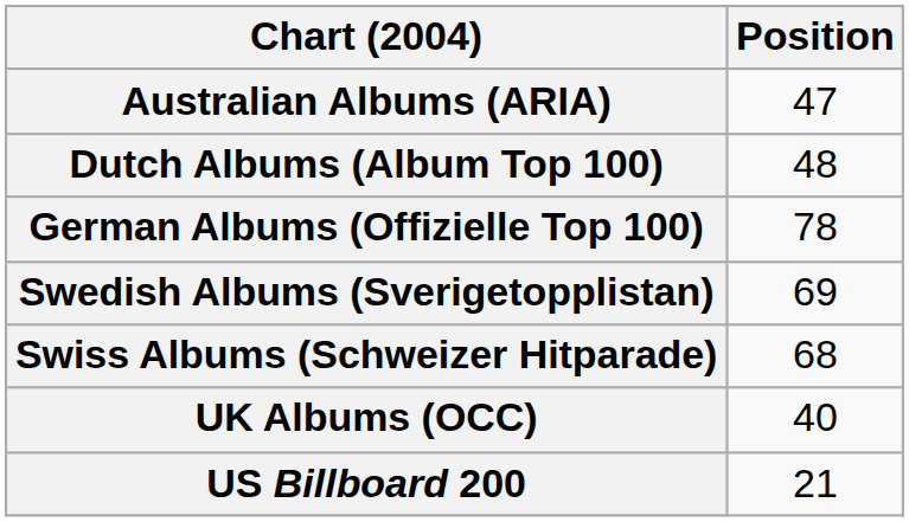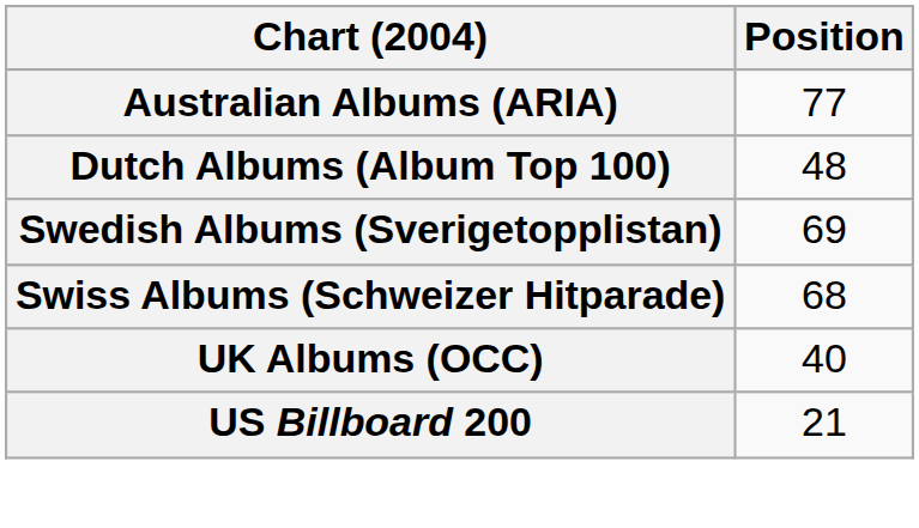 <table class="wikitable sortable plainrowheaders" style="text-align:center">
 <tr>
 <th scope="col">Chart (2004)</th>
 <th scope="col">Position</th>
 </tr>
 <tr>
 <th scope="row">Australian Albums (ARIA)</th>
-<td>47</td>
+<td>77</td>
 </tr>
 <tr>
 <th scope="row">Dutch Albums (Album Top 100)</th>
 <td>48</td>
-</tr>
-<tr>
-<th scope="row">German Albums (Offizielle Top 100)</th>
-<td>78</td>
 </tr>
 <tr>
 <th scope="row">Swedish Albums (Sverigetopplistan)</th>
 <td>69</td>
 </tr>
 <tr>
 <th scope="row">Swiss Albums (Schweizer Hitparade)</th>
 <td>68</td>
 </tr>
 <tr>
 <th scope="row">UK Albums (OCC)</th>
 <td>40</td>
 </tr>
 <tr>
 <th scope="row">US <em>Billboard</em> 200</th>
 <td>21</td>
 </tr>
 </table>
